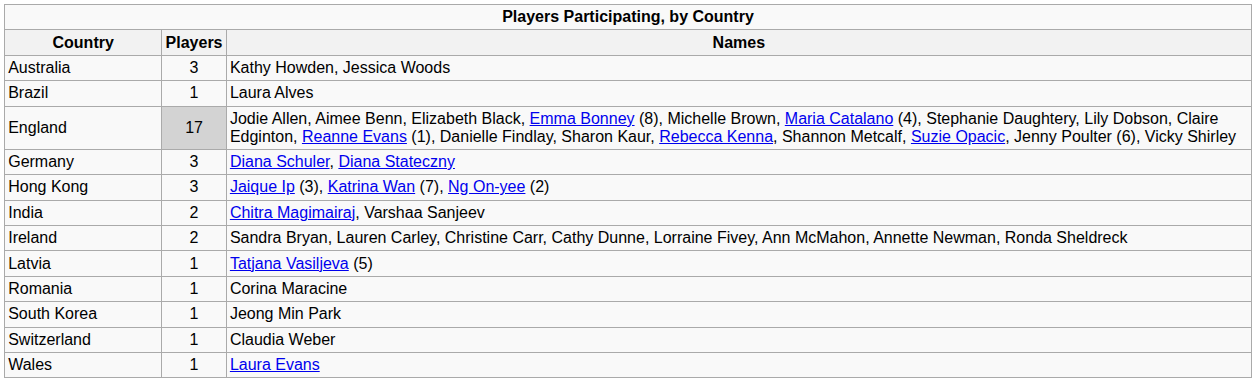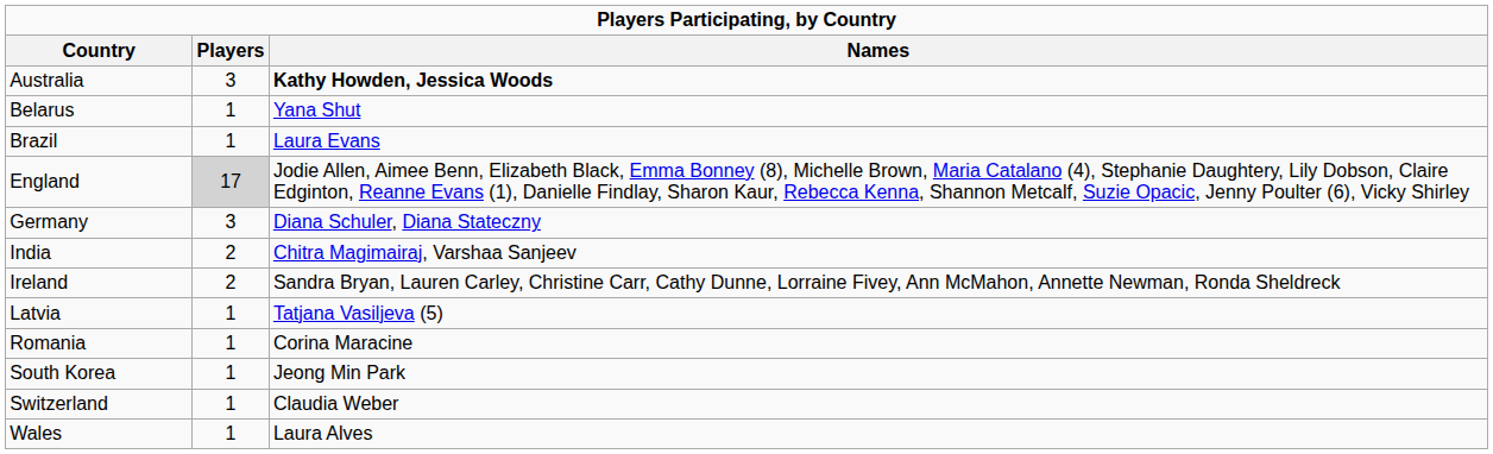 <table class="wikitable sortable">
 <tr>
 <td colspan="3" style="text-align:center;"><strong>Players Participating, by Country</strong></td>
 </tr>
 <tr>
 <th scope="col" style="width: 150px;">Country</th>
 <th style="text-align:center;">Players</th>
 <th>Names</th>
 </tr>
 <tr>
 <td> Australia</td>
 <td style="text-align:center;">3</td>
-<td>Kathy Howden, Jessica Woods</td>
+<td><strong>Kathy Howden, Jessica Woods</strong></td>
+</tr>
+<tr>
+<td> Belarus</td>
+<td style="text-align:center;">1</td>
+<td><a href='#'>Yana Shut</a></td>
 </tr>
 <tr>
 <td> Brazil</td>
 <td style="text-align:center;">1</td>
-<td>Laura Alves</td>
+<td><a href='#'>Laura Evans</a></td>
 </tr>
 <tr>
 <td> England</td>
 <td style="background: lightgrey; text-align:center;">17</td>
 <td>Jodie Allen, Aimee Benn, Elizabeth Black, <a href='#'>Emma Bonney</a> (8), Michelle Brown, <a href='#'>Maria Catalano</a> (4), Stephanie Daughtery, Lily Dobson, Claire Edginton, <a href='#'>Reanne Evans</a> (1), Danielle Findlay, Sharon Kaur, <a href='#'>Rebecca Kenna</a>, Shannon Metcalf, <a href='#'>Suzie Opacic</a>, Jenny Poulter (6), Vicky Shirley</td>
 </tr>
 <tr>
 <td> Germany</td>
 <td style="text-align:center;">3</td>
 <td><a href='#'>Diana Schuler</a>, <a href='#'>Diana Stateczny</a></td>
-</tr>
-<tr>
-<td> Hong Kong</td>
-<td style="text-align:center;">3</td>
-<td><a href='#'>Jaique Ip</a> (3), <a href='#'>Katrina Wan</a> (7), <a href='#'>Ng On-yee</a> (2)</td>
 </tr>
 <tr>
 <td> India</td>
 <td style="text-align:center;">2</td>
 <td><a href='#'>Chitra Magimairaj</a>, Varshaa Sanjeev</td>
 </tr>
 <tr>
 <td> Ireland</td>
 <td style="text-align:center;">2</td>
 <td>Sandra Bryan, Lauren Carley, Christine Carr, Cathy Dunne, Lorraine Fivey, Ann McMahon, Annette Newman, Ronda Sheldreck</td>
 </tr>
 <tr>
 <td> Latvia</td>
 <td style="text-align:center;">1</td>
 <td><a href='#'>Tatjana Vasiljeva</a> (5)</td>
 </tr>
 <tr>
 <td> Romania</td>
 <td style="text-align:center;">1</td>
 <td>Corina Maracine</td>
 </tr>
 <tr>
 <td> South Korea</td>
 <td style="text-align:center;">1</td>
 <td>Jeong Min Park</td>
 </tr>
 <tr>
 <td> Switzerland</td>
 <td style="text-align:center;">1</td>
 <td>Claudia Weber</td>
 </tr>
 <tr>
 <td> Wales</td>
 <td style="text-align:center;">1</td>
-<td><a href='#'>Laura Evans</a></td>
+<td>Laura Alves</td>
 </tr>
 </table>
